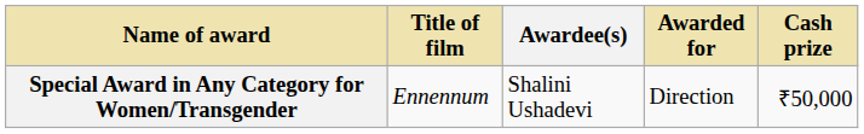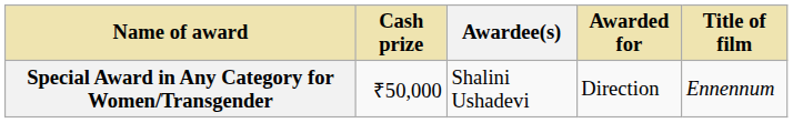 <table class="wikitable plainrowheaders">
 <tr>
 <th style="background-color:#EFE4B0">Name of award</th>
-<th style="background-color:#EFE4B0">Title of film</th>
+<th style="background-color:#EFE4B0">Cash prize</th>
 <th style="background-coloKuruvi">Awardee(s)</th>
 <th style="background-color:#EFE4B0">Awarded for</th>
-<th style="background-color:#EFE4B0">Cash prize</th>
+<th style="background-color:#EFE4B0">Title of film</th>
 </tr>
 <tr>
 <th scope="row">Special Award in Any Category for Women/Transgender</th>
-<td><em>Ennennum</em></td>
+<td align="right">₹50,000</td>
 <td>Shalini Ushadevi</td>
 <td>Direction</td>
-<td align="right">₹50,000</td>
+<td><em>Ennennum</em></td>
 </tr>
 </table>
